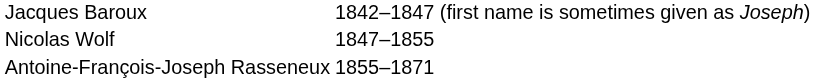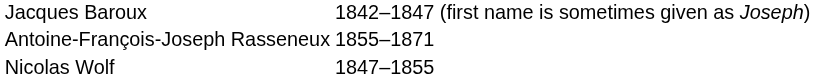 <table>
 <tr>
 <td>Jacques Baroux</td>
 <td>1842–1847 (first name is sometimes given as <em>Joseph</em>)</td>
 </tr>
 <tr>
+<td>Antoine-François-Joseph Rasseneux</td>
+<td>1855–1871</td>
+</tr>
+<tr>
 <td>Nicolas Wolf</td>
 <td>1847–1855</td>
 </tr>
-<tr>
-<td>Antoine-François-Joseph Rasseneux</td>
-<td>1855–1871</td>
-</tr>
 </table>
